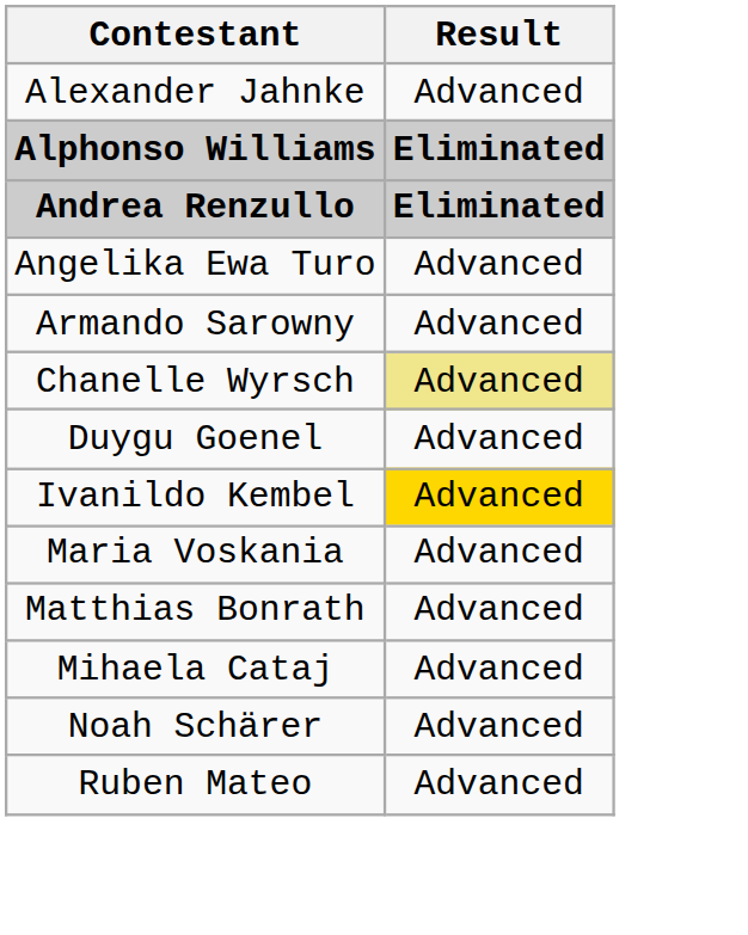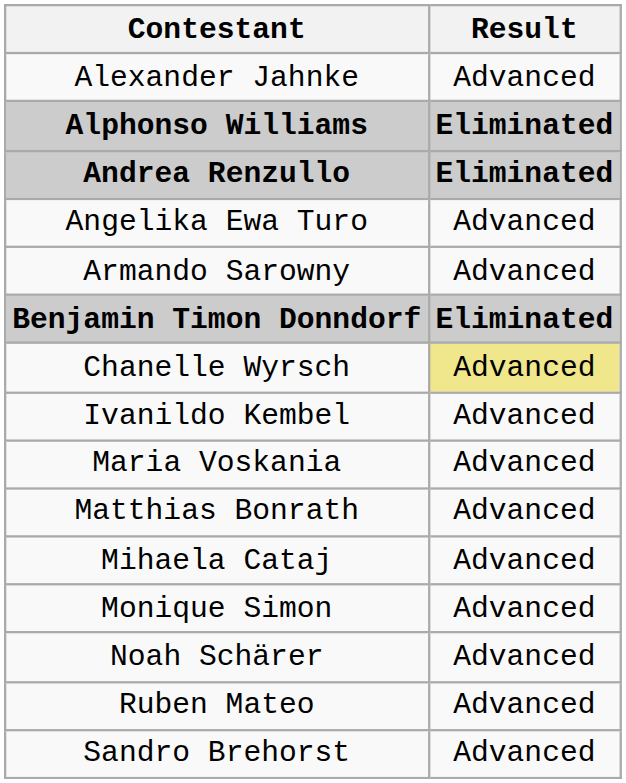 <table class="wikitable" style="text-align:center;">
 <tr>
 <th>Contestant</th>
 <th>Result</th>
 </tr>
 <tr>
 <td>Alexander Jahnke</td>
 <td>Advanced</td>
 </tr>
 <tr bgcolor="#cccccc">
 <td><strong>Alphonso Williams</strong></td>
 <td><strong>Eliminated</strong></td>
 </tr>
 <tr bgcolor="#cccccc">
 <td><strong>Andrea Renzullo</strong></td>
 <td><strong>Eliminated</strong></td>
 </tr>
 <tr>
 <td>Angelika Ewa Turo</td>
 <td>Advanced</td>
 </tr>
 <tr>
 <td>Armando Sarowny</td>
 <td>Advanced</td>
 </tr>
+<tr bgcolor="#cccccc">
+<td><strong>Benjamin Timon Donndorf</strong></td>
+<td><strong>Eliminated</strong></td>
+</tr>
 <tr>
 <td>Chanelle Wyrsch</td>
 <td style="background: khaki;">Advanced</td>
 </tr>
 <tr>
-<td>Duygu Goenel</td>
+<td>Ivanildo Kembel</td>
 <td>Advanced</td>
-</tr>
-<tr>
-<td>Ivanildo Kembel</td>
-<td style="background: gold;">Advanced</td>
 </tr>
 <tr>
 <td>Maria Voskania</td>
 <td>Advanced</td>
 </tr>
 <tr>
 <td>Matthias Bonrath</td>
 <td>Advanced</td>
 </tr>
 <tr>
 <td>Mihaela Cataj</td>
 <td>Advanced</td>
 </tr>
 <tr>
+<td>Monique Simon</td>
+<td>Advanced</td>
+</tr>
+<tr>
 <td>Noah Schärer</td>
 <td>Advanced</td>
 </tr>
 <tr>
 <td>Ruben Mateo</td>
 <td>Advanced</td>
 </tr>
+<tr>
+<td>Sandro Brehorst</td>
+<td>Advanced</td>
+</tr>
 </table>
